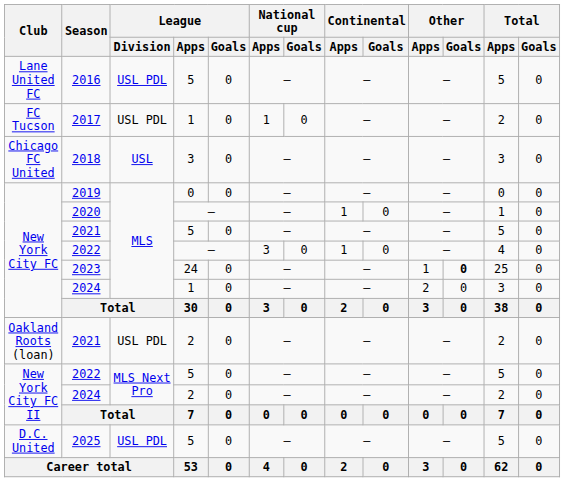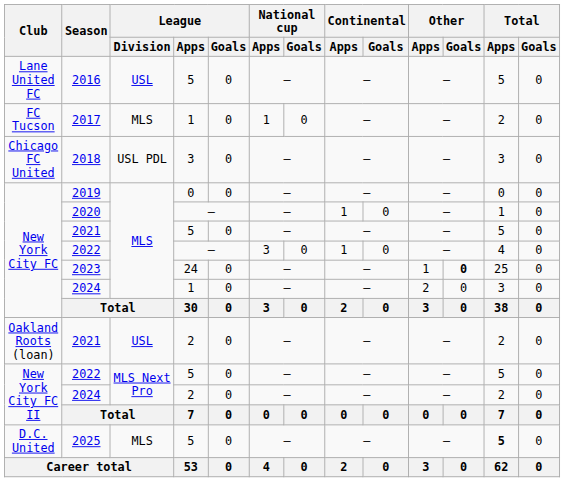 <table class=wikitable style=text-align:center>
 <tr>
 <th rowspan=2>Club</th>
 <th rowspan=2>Season</th>
 <th colspan=3>League</th>
 <th colspan=2>National cup</th>
 <th colspan=2>Continental</th>
 <th colspan=2>Other</th>
 <th colspan=2>Total</th>
 </tr>
 <tr>
 <th>Division</th>
 <th>Apps</th>
 <th>Goals</th>
 <th>Apps</th>
 <th>Goals</th>
 <th>Apps</th>
 <th>Goals</th>
 <th>Apps</th>
 <th>Goals</th>
 <th>Apps</th>
 <th>Goals</th>
 </tr>
 <tr>
 <td><a href='#'>Lane United FC</a></td>
 <td><a href='#'>2016</a></td>
-<td><a href='#'>USL PDL</a></td>
+<td><a href='#'>USL</a></td>
 <td>5</td>
 <td>0</td>
 <td colspan="2">—</td>
 <td colspan="2">—</td>
 <td colspan="2">—</td>
 <td>5</td>
 <td>0</td>
 </tr>
 <tr>
 <td><a href='#'>FC Tucson</a></td>
 <td><a href='#'>2017</a></td>
-<td>USL PDL</td>
+<td>MLS</td>
 <td>1</td>
 <td>0</td>
 <td>1</td>
 <td>0</td>
 <td colspan="2">—</td>
 <td colspan="2">—</td>
 <td>2</td>
 <td>0</td>
 </tr>
 <tr>
 <td><a href='#'>Chicago FC United</a></td>
 <td><a href='#'>2018</a></td>
-<td><a href='#'>USL</a></td>
+<td>USL PDL</td>
 <td>3</td>
 <td>0</td>
 <td colspan="2">—</td>
 <td colspan="2">—</td>
 <td colspan="2">—</td>
 <td>3</td>
 <td>0</td>
 </tr>
 <tr>
 <td rowspan="7"><a href='#'>New York City FC</a></td>
 <td><a href='#'>2019</a></td>
 <td rowspan="6"><a href='#'>MLS</a></td>
 <td>0</td>
 <td>0</td>
 <td colspan="2">—</td>
 <td colspan="2">—</td>
 <td colspan="2">—</td>
 <td>0</td>
 <td>0</td>
 </tr>
 <tr>
 <td><a href='#'>2020</a></td>
 <td colspan="2">—</td>
 <td colspan="2">—</td>
 <td>1</td>
 <td>0</td>
 <td colspan="2">—</td>
 <td>1</td>
 <td>0</td>
 </tr>
 <tr>
 <td><a href='#'>2021</a></td>
 <td>5</td>
 <td>0</td>
 <td colspan="2">—</td>
 <td colspan="2">—</td>
 <td colspan="2">—</td>
 <td>5</td>
 <td>0</td>
 </tr>
 <tr>
 <td><a href='#'>2022</a></td>
 <td colspan="2">—</td>
 <td>3</td>
 <td>0</td>
 <td>1</td>
 <td>0</td>
 <td colspan="2">—</td>
 <td>4</td>
 <td>0</td>
 </tr>
 <tr>
 <td><a href='#'>2023</a></td>
 <td>24</td>
 <td>0</td>
 <td colspan="2">—</td>
 <td colspan="2">—</td>
 <td>1</td>
 <td><strong>0</strong></td>
 <td>25</td>
 <td>0</td>
 </tr>
 <tr>
 <td><a href='#'>2024</a></td>
 <td>1</td>
 <td>0</td>
 <td colspan="2">—</td>
 <td colspan="2">—</td>
 <td>2</td>
 <td>0</td>
 <td>3</td>
 <td>0</td>
 </tr>
 <tr>
 <th colspan="2">Total</th>
 <th>30</th>
 <th>0</th>
 <th>3</th>
 <th>0</th>
 <th>2</th>
 <th>0</th>
 <th>3</th>
 <th>0</th>
 <th>38</th>
 <th>0</th>
 </tr>
 <tr>
 <td><a href='#'>Oakland Roots</a> (loan)</td>
 <td><a href='#'>2021</a></td>
-<td>USL PDL</td>
+<td><a href='#'>USL</a></td>
 <td>2</td>
 <td>0</td>
 <td colspan="2">—</td>
 <td colspan="2">–</td>
 <td colspan="2">–</td>
 <td>2</td>
 <td>0</td>
 </tr>
 <tr>
 <td rowspan="3"><a href='#'>New York City FC II</a></td>
 <td><a href='#'>2022</a></td>
 <td rowspan="2"><a href='#'>MLS Next Pro</a></td>
 <td>5</td>
 <td>0</td>
 <td colspan="2">—</td>
 <td colspan="2">–</td>
 <td colspan="2">–</td>
 <td>5</td>
 <td>0</td>
 </tr>
 <tr>
 <td><a href='#'>2024</a></td>
 <td>2</td>
 <td>0</td>
 <td colspan="2">—</td>
 <td colspan="2">–</td>
 <td colspan="2">–</td>
 <td>2</td>
 <td>0</td>
 </tr>
 <tr>
 <th colspan="2">Total</th>
 <th>7</th>
 <th>0</th>
 <th>0</th>
 <th>0</th>
 <th>0</th>
 <th>0</th>
 <th>0</th>
 <th>0</th>
 <th>7</th>
 <th>0</th>
 </tr>
 <tr>
 <td><a href='#'>D.C. United</a></td>
 <td><a href='#'>2025</a></td>
-<td><a href='#'>USL PDL</a></td>
+<td>MLS</td>
 <td>5</td>
 <td>0</td>
 <td colspan="2">—</td>
 <td colspan="2">–</td>
 <td colspan="2">–</td>
-<td>5</td>
+<td><strong>5</strong></td>
 <td>0</td>
 </tr>
 <tr>
 <th colspan="3">Career total</th>
 <th>53</th>
 <th>0</th>
 <th>4</th>
 <th>0</th>
 <th>2</th>
 <th>0</th>
 <th>3</th>
 <th>0</th>
 <th>62</th>
 <th>0</th>
 </tr>
 </table>
